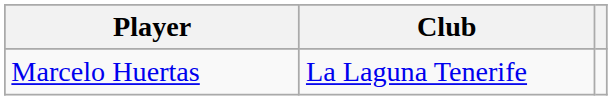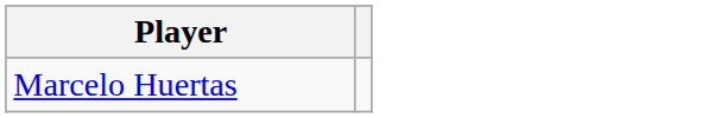 <table class="wikitable">
 <tr>
 <th width="160">Player</th>
-<th width="160">Club</th>
 <th></th>
 </tr>
 <tr>
 <td> <a href='#'>Marcelo Huertas</a></td>
-<td> <a href='#'>La Laguna Tenerife</a></td>
 <td></td>
 </tr>
 </table>
